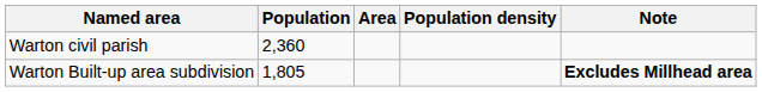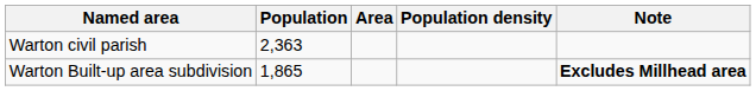 <table class="wikitable">
 <tr>
 <th>Named area</th>
 <th>Population</th>
 <th>Area</th>
 <th>Population density</th>
 <th>Note</th>
 </tr>
 <tr>
 <td>Warton civil parish</td>
-<td>2,360</td>
+<td>2,363</td>
 <td></td>
 <td></td>
 <td></td>
 </tr>
 <tr>
 <td>Warton Built-up area subdivision</td>
-<td>1,805</td>
+<td>1,865</td>
 <td></td>
 <td></td>
 <td><strong>Excludes Millhead area</strong></td>
 </tr>
 </table>
